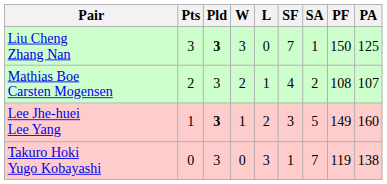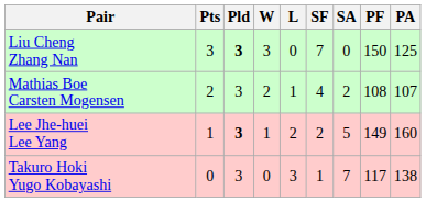 <table class=wikitable style="text-align:center">
 <tr>
 <th width=190>Pair</th>
 <th width=20>Pts</th>
 <th width=20>Pld</th>
 <th width=20>W</th>
 <th width=20>L</th>
 <th width=20>SF</th>
 <th width=20>SA</th>
 <th width=20>PF</th>
 <th width=20>PA</th>
 </tr>
 <tr bgcolor=ccffcc>
 <td style="text-align:left"> <a href='#'>Liu Cheng</a><br> <a href='#'>Zhang Nan</a></td>
 <td>3</td>
 <td><strong>3</strong></td>
 <td>3</td>
 <td>0</td>
 <td>7</td>
-<td>1</td>
+<td>0</td>
 <td>150</td>
 <td>125</td>
 </tr>
 <tr bgcolor=ccffcc>
 <td style="text-align:left"> <a href='#'>Mathias Boe</a><br> <a href='#'>Carsten Mogensen</a></td>
 <td>2</td>
 <td>3</td>
 <td>2</td>
 <td>1</td>
 <td>4</td>
 <td>2</td>
 <td>108</td>
 <td>107</td>
 </tr>
 <tr bgcolor="ffcccc">
 <td style="text-align:left"> <a href='#'>Lee Jhe-huei</a><br> <a href='#'>Lee Yang</a></td>
 <td>1</td>
 <td><strong>3</strong></td>
 <td>1</td>
 <td>2</td>
-<td>3</td>
+<td>2</td>
 <td>5</td>
 <td>149</td>
 <td>160</td>
 </tr>
 <tr bgcolor="ffcccc">
 <td style="text-align:left"> <a href='#'>Takuro Hoki</a><br> <a href='#'>Yugo Kobayashi</a></td>
 <td>0</td>
 <td>3</td>
 <td>0</td>
 <td>3</td>
 <td>1</td>
 <td>7</td>
-<td>119</td>
+<td>117</td>
 <td>138</td>
 </tr>
 </table>
